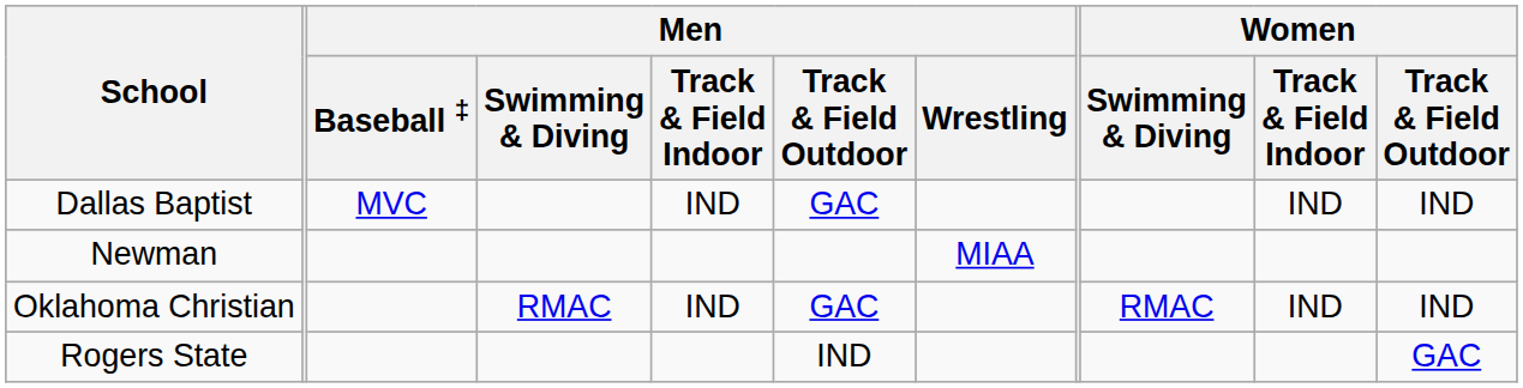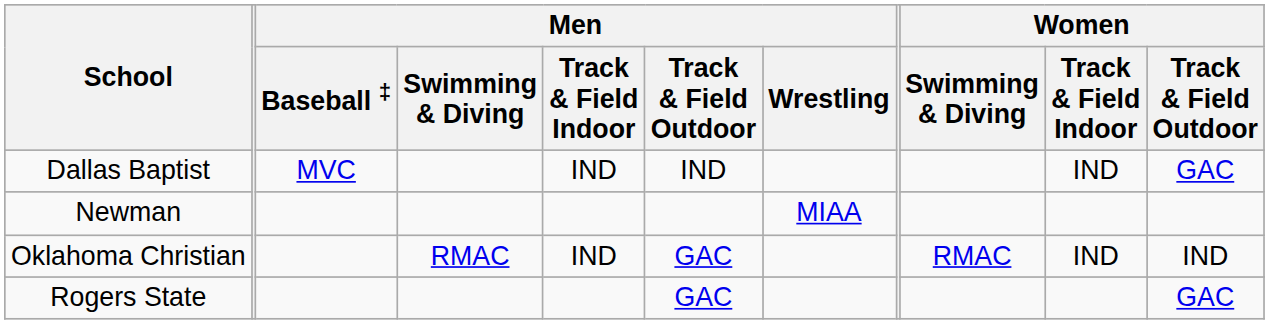 <table class="wikitable" style="text-align:center">
 <tr>
 <th rowspan=2>School</th>
 <th rowspan=7 width=1 style="padding:0"></th>
 <th colspan=5>Men</th>
 <th rowspan=7 width=1 style="padding:0"></th>
 <th colspan=3>Women</th>
 </tr>
 <tr>
 <th>Baseball <sup>‡</sup></th>
 <th>Swimming<br>& Diving</th>
 <th>Track<br>& Field<br>Indoor</th>
 <th>Track<br>& Field<br>Outdoor</th>
 <th>Wrestling</th>
 <th>Swimming<br>& Diving</th>
 <th>Track<br>& Field<br>Indoor</th>
 <th>Track<br>& Field<br>Outdoor</th>
 </tr>
 <tr>
 <td>Dallas Baptist</td>
 <td><a href='#'>MVC</a></td>
 <td></td>
 <td>IND</td>
-<td><a href='#'>GAC</a></td>
+<td>IND</td>
 <td></td>
 <td></td>
 <td>IND</td>
-<td>IND</td>
+<td><a href='#'>GAC</a></td>
 </tr>
 <tr>
 <td>Newman</td>
 <td></td>
 <td></td>
 <td></td>
 <td></td>
 <td><a href='#'>MIAA</a></td>
 <td></td>
 <td></td>
 <td></td>
 </tr>
 <tr>
 <td>Oklahoma Christian</td>
 <td></td>
 <td><a href='#'>RMAC</a></td>
 <td>IND</td>
 <td><a href='#'>GAC</a></td>
 <td></td>
 <td><a href='#'>RMAC</a></td>
 <td>IND</td>
 <td>IND</td>
 </tr>
 <tr>
 <td>Rogers State</td>
 <td></td>
 <td></td>
 <td></td>
-<td>IND</td>
+<td><a href='#'>GAC</a></td>
 <td></td>
 <td></td>
 <td></td>
 <td><a href='#'>GAC</a></td>
 </tr>
 </table>
